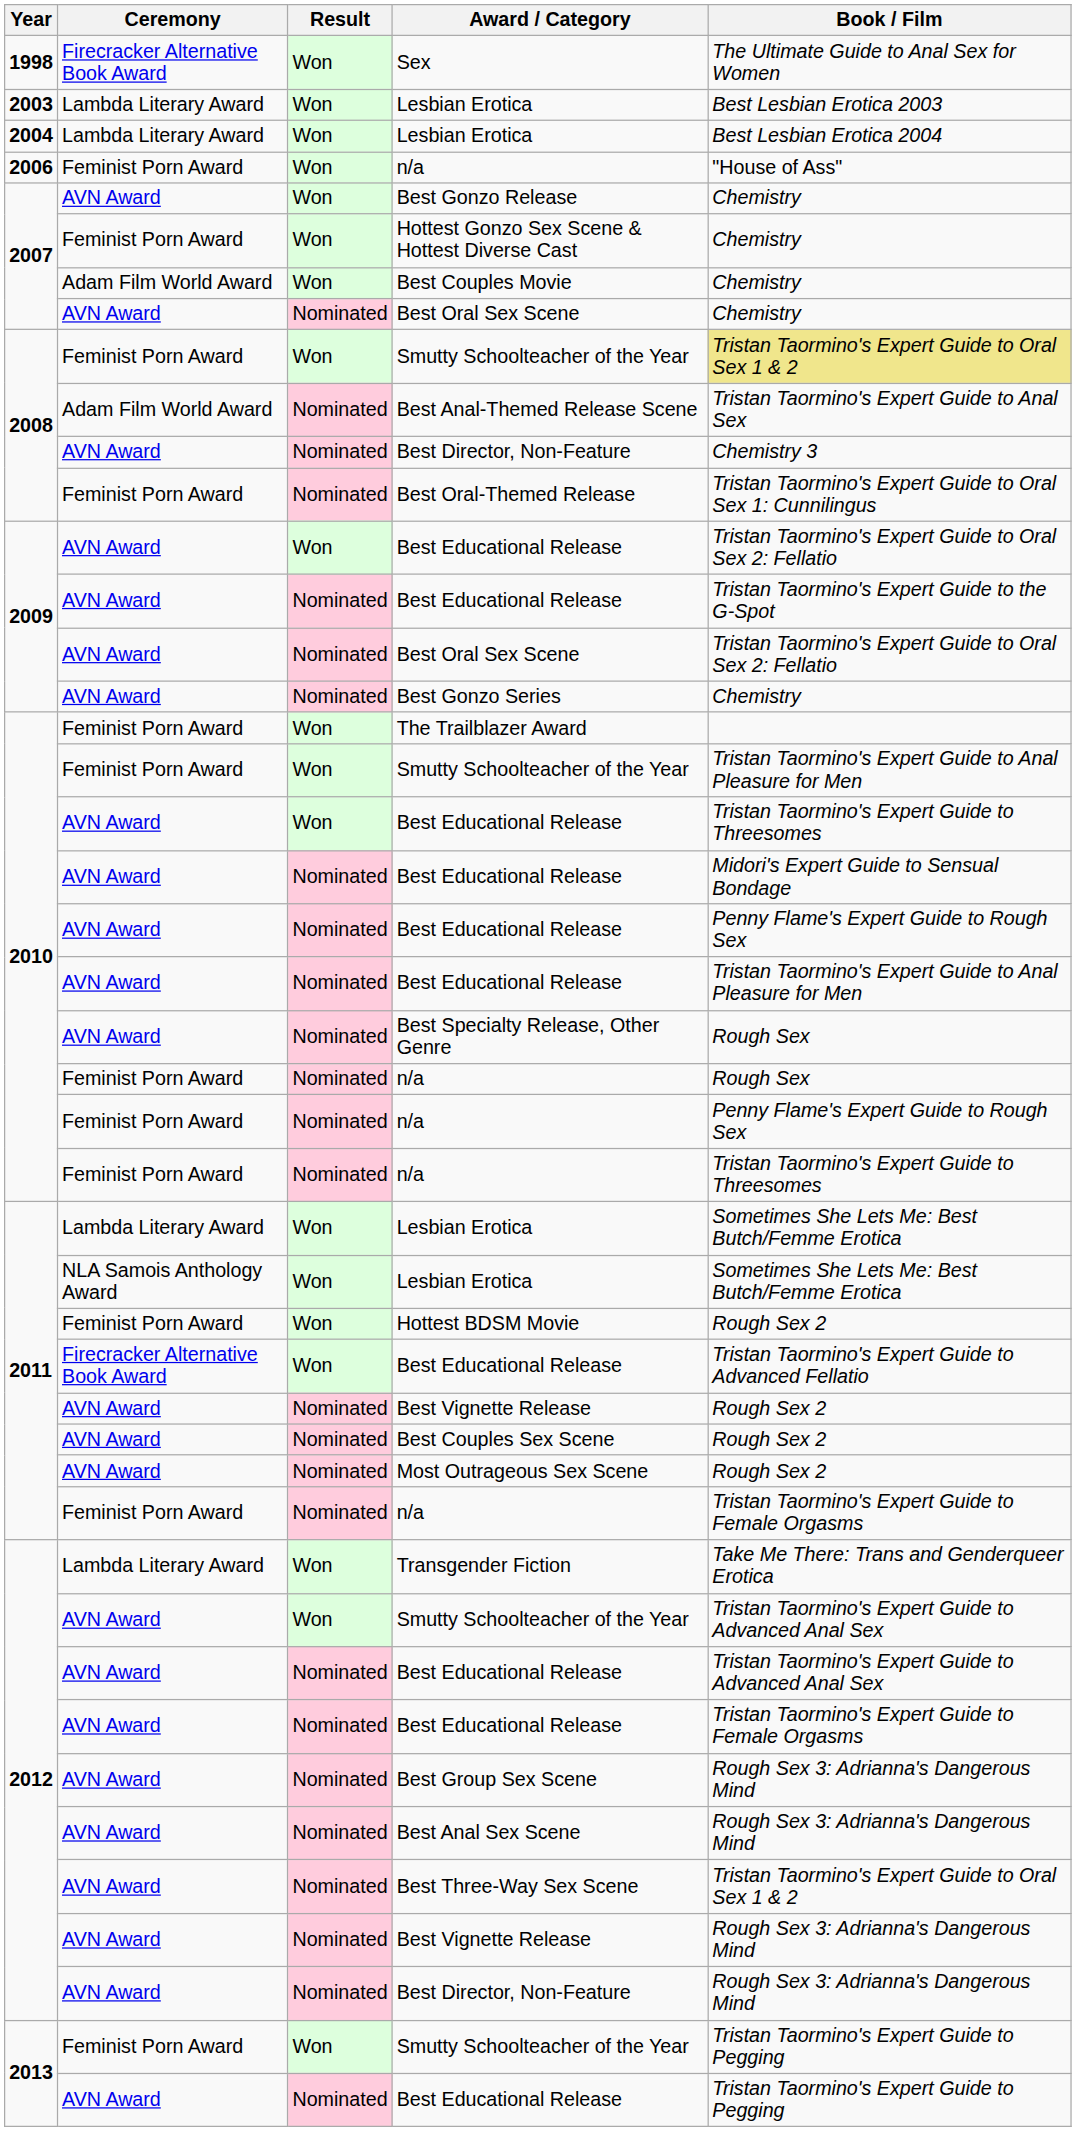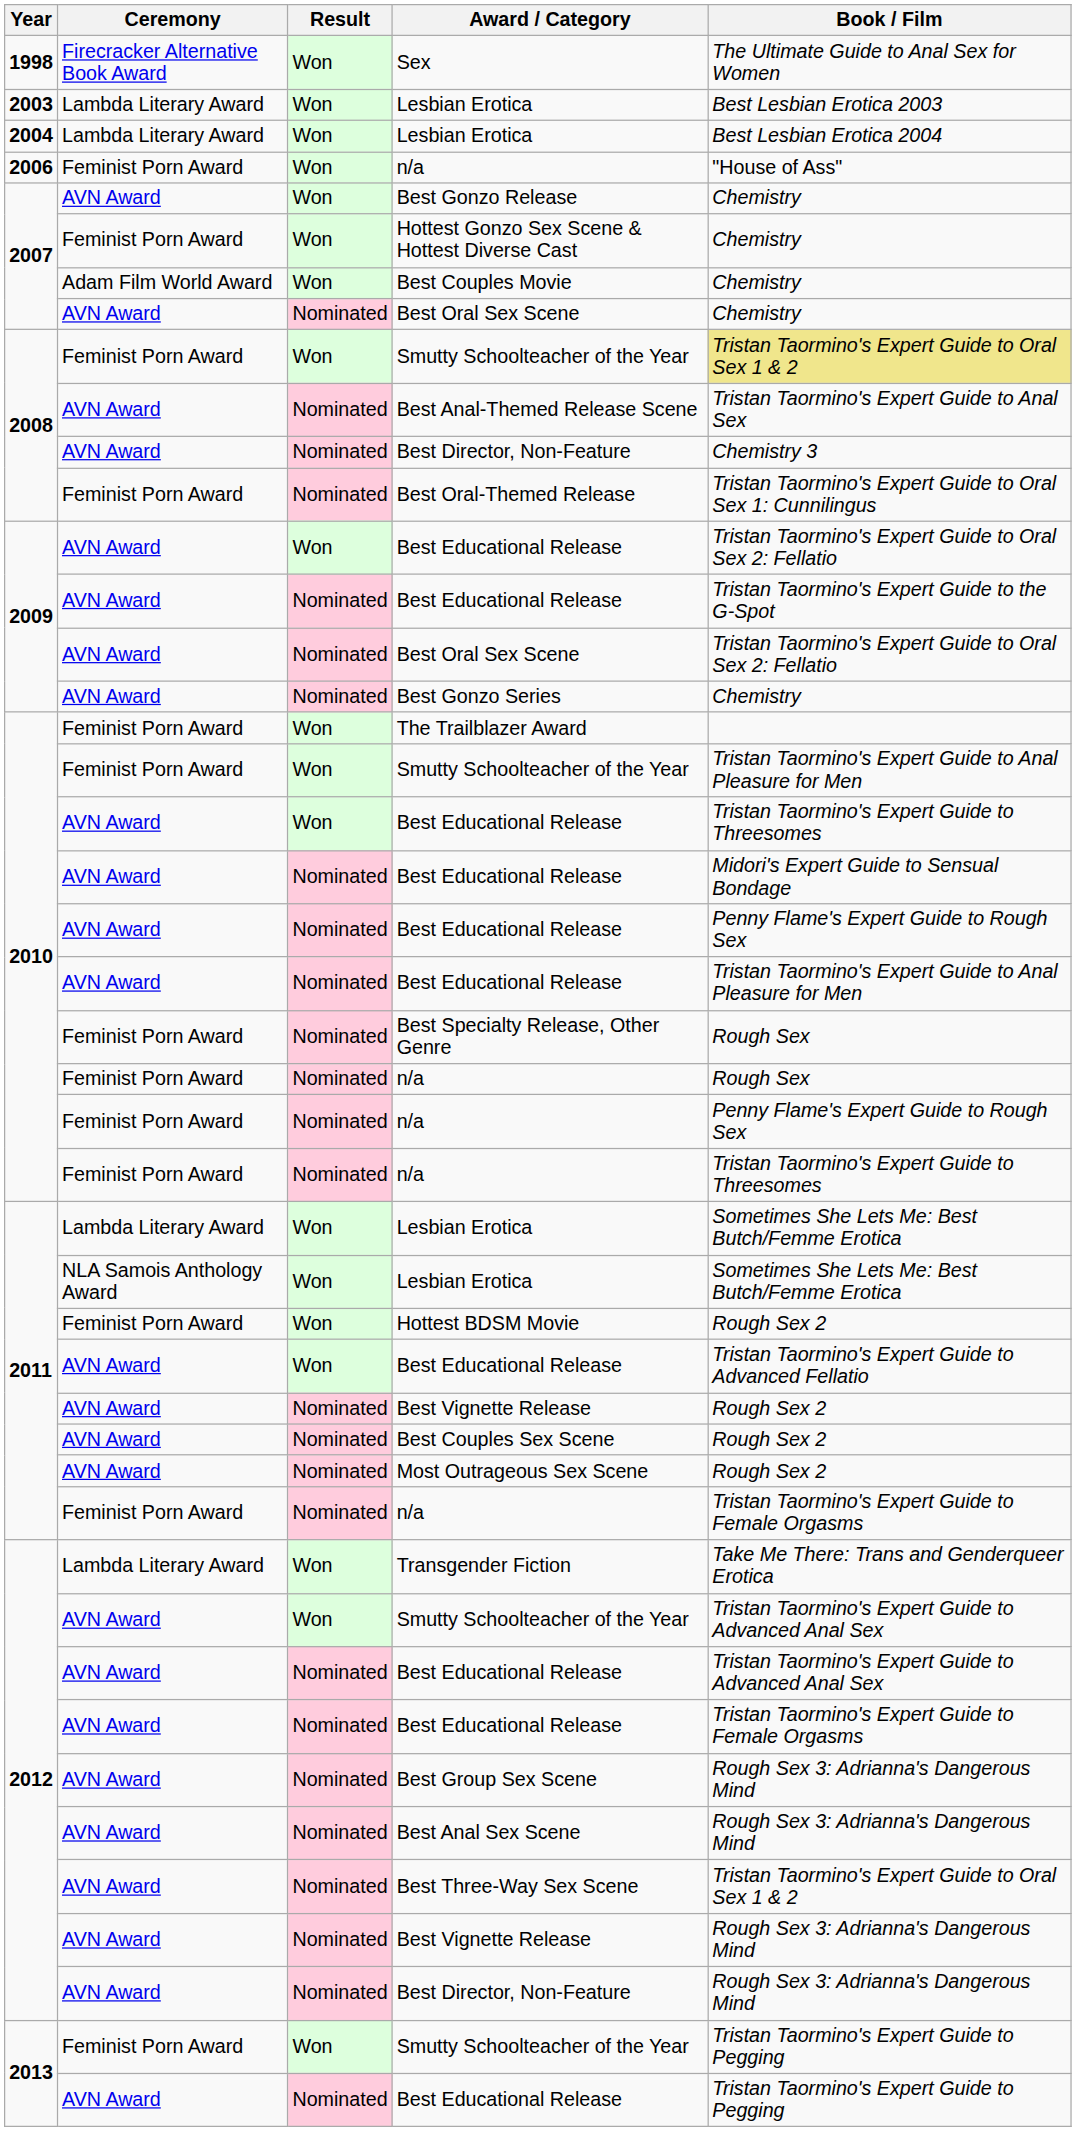 <table class="wikitable">
 <tr>
 <th>Year</th>
 <th>Ceremony</th>
 <th>Result</th>
 <th>Award / Category</th>
 <th>Book / Film</th>
 </tr>
 <tr>
 <td><strong>1998</strong></td>
 <td><a href='#'>Firecracker Alternative Book Award</a></td>
 <td style="background:#dfd;">Won</td>
 <td>Sex</td>
 <td><em>The Ultimate Guide to Anal Sex for Women</em></td>
 </tr>
 <tr>
 <td><strong>2003</strong></td>
 <td>Lambda Literary Award</td>
 <td style="background:#dfd;">Won</td>
 <td>Lesbian Erotica</td>
 <td><em>Best Lesbian Erotica 2003</em></td>
 </tr>
 <tr>
 <td><strong>2004</strong></td>
 <td>Lambda Literary Award</td>
 <td style="background:#dfd;">Won</td>
 <td>Lesbian Erotica</td>
 <td><em>Best Lesbian Erotica 2004</em></td>
 </tr>
 <tr>
 <td><strong>2006</strong></td>
 <td>Feminist Porn Award</td>
 <td style="background:#dfd;">Won</td>
 <td>n/a</td>
 <td>"House of Ass"</td>
 </tr>
 <tr>
 <td rowspan="4"><strong>2007</strong></td>
 <td><a href='#'>AVN Award</a></td>
 <td style="background:#dfd;">Won</td>
 <td>Best Gonzo Release</td>
 <td><em>Chemistry</em></td>
 </tr>
 <tr>
 <td>Feminist Porn Award</td>
 <td style="background:#dfd;">Won</td>
 <td>Hottest Gonzo Sex Scene & Hottest Diverse Cast</td>
 <td><em>Chemistry</em></td>
 </tr>
 <tr>
 <td>Adam Film World Award</td>
 <td style="background:#dfd;">Won</td>
 <td>Best Couples Movie</td>
 <td><em>Chemistry</em></td>
 </tr>
 <tr>
 <td><a href='#'>AVN Award</a></td>
 <td style="background:#fcd;">Nominated</td>
 <td>Best Oral Sex Scene</td>
 <td><em>Chemistry</em></td>
 </tr>
 <tr>
 <td rowspan="4"><strong>2008</strong></td>
 <td>Feminist Porn Award</td>
 <td style="background:#dfd;">Won</td>
 <td>Smutty Schoolteacher of the Year</td>
 <td style="background: khaki;"><em>Tristan Taormino's Expert Guide to Oral Sex 1 & 2</em></td>
 </tr>
 <tr>
-<td>Adam Film World Award</td>
+<td><a href='#'>AVN Award</a></td>
 <td style="background:#fcd;">Nominated</td>
 <td>Best Anal-Themed Release Scene</td>
 <td><em>Tristan Taormino's Expert Guide to Anal Sex</em></td>
 </tr>
 <tr>
 <td><a href='#'>AVN Award</a></td>
 <td style="background:#fcd;">Nominated</td>
 <td>Best Director, Non-Feature</td>
 <td><em>Chemistry 3</em></td>
 </tr>
 <tr>
 <td>Feminist Porn Award</td>
 <td style="background:#fcd;">Nominated</td>
 <td>Best Oral-Themed Release</td>
 <td><em>Tristan Taormino's Expert Guide to Oral Sex 1: Cunnilingus</em></td>
 </tr>
 <tr>
 <td rowspan="4"><strong>2009</strong></td>
 <td><a href='#'>AVN Award</a></td>
 <td style="background:#dfd;">Won</td>
 <td>Best Educational Release</td>
 <td><em>Tristan Taormino's Expert Guide to Oral Sex 2: Fellatio</em></td>
 </tr>
 <tr>
 <td><a href='#'>AVN Award</a></td>
 <td style="background:#fcd;">Nominated</td>
 <td>Best Educational Release</td>
 <td><em>Tristan Taormino's Expert Guide to the G-Spot</em></td>
 </tr>
 <tr>
 <td><a href='#'>AVN Award</a></td>
 <td style="background:#fcd;">Nominated</td>
 <td>Best Oral Sex Scene</td>
 <td><em>Tristan Taormino's Expert Guide to Oral Sex 2: Fellatio</em></td>
 </tr>
 <tr>
 <td><a href='#'>AVN Award</a></td>
 <td style="background:#fcd;">Nominated</td>
 <td>Best Gonzo Series</td>
 <td><em>Chemistry</em></td>
 </tr>
 <tr>
 <td rowspan="10"><strong>2010</strong></td>
 <td>Feminist Porn Award</td>
 <td style="background:#dfd;">Won</td>
 <td>The Trailblazer Award</td>
 <td></td>
 </tr>
 <tr>
 <td>Feminist Porn Award</td>
 <td style="background:#dfd;">Won</td>
 <td>Smutty Schoolteacher of the Year</td>
 <td><em>Tristan Taormino's Expert Guide to Anal Pleasure for Men</em></td>
 </tr>
 <tr>
 <td><a href='#'>AVN Award</a></td>
 <td style="background:#dfd;">Won</td>
 <td>Best Educational Release</td>
 <td><em>Tristan Taormino's Expert Guide to Threesomes</em></td>
 </tr>
 <tr>
 <td><a href='#'>AVN Award</a></td>
 <td style="background:#fcd;">Nominated</td>
 <td>Best Educational Release</td>
 <td><em>Midori's Expert Guide to Sensual Bondage</em></td>
 </tr>
 <tr>
 <td><a href='#'>AVN Award</a></td>
 <td style="background:#fcd;">Nominated</td>
 <td>Best Educational Release</td>
 <td><em>Penny Flame's Expert Guide to Rough Sex</em></td>
 </tr>
 <tr>
 <td><a href='#'>AVN Award</a></td>
 <td style="background:#fcd;">Nominated</td>
 <td>Best Educational Release</td>
 <td><em>Tristan Taormino's Expert Guide to Anal Pleasure for Men</em></td>
 </tr>
 <tr>
-<td><a href='#'>AVN Award</a></td>
+<td>Feminist Porn Award</td>
 <td style="background:#fcd;">Nominated</td>
 <td>Best Specialty Release, Other Genre</td>
 <td><em>Rough Sex</em></td>
 </tr>
 <tr>
 <td>Feminist Porn Award</td>
 <td style="background:#fcd;">Nominated</td>
 <td>n/a</td>
 <td><em>Rough Sex</em></td>
 </tr>
 <tr>
 <td>Feminist Porn Award</td>
 <td style="background:#fcd;">Nominated</td>
 <td>n/a</td>
 <td><em>Penny Flame's Expert Guide to Rough Sex</em></td>
 </tr>
 <tr>
 <td>Feminist Porn Award</td>
 <td style="background:#fcd;">Nominated</td>
 <td>n/a</td>
 <td><em>Tristan Taormino's Expert Guide to Threesomes</em></td>
 </tr>
 <tr>
 <td rowspan="8"><strong>2011</strong></td>
 <td>Lambda Literary Award</td>
 <td style="background:#dfd;">Won</td>
 <td>Lesbian Erotica</td>
 <td><em>Sometimes She Lets Me: Best Butch/Femme Erotica</em></td>
 </tr>
 <tr>
 <td>NLA Samois Anthology Award</td>
 <td style="background:#dfd;">Won</td>
 <td>Lesbian Erotica</td>
 <td><em>Sometimes She Lets Me: Best Butch/Femme Erotica</em></td>
 </tr>
 <tr>
 <td>Feminist Porn Award</td>
 <td style="background:#dfd;">Won</td>
 <td>Hottest BDSM Movie</td>
 <td><em>Rough Sex 2</em></td>
 </tr>
 <tr>
-<td><a href='#'>Firecracker Alternative Book Award</a></td>
+<td><a href='#'>AVN Award</a></td>
 <td style="background:#dfd;">Won</td>
 <td>Best Educational Release</td>
 <td><em>Tristan Taormino's Expert Guide to Advanced Fellatio</em></td>
 </tr>
 <tr>
 <td><a href='#'>AVN Award</a></td>
 <td style="background:#fcd;">Nominated</td>
 <td>Best Vignette Release</td>
 <td><em>Rough Sex 2</em></td>
 </tr>
 <tr>
 <td><a href='#'>AVN Award</a></td>
 <td style="background:#fcd;">Nominated</td>
 <td>Best Couples Sex Scene</td>
 <td><em>Rough Sex 2</em></td>
 </tr>
 <tr>
 <td><a href='#'>AVN Award</a></td>
 <td style="background:#fcd;">Nominated</td>
 <td>Most Outrageous Sex Scene</td>
 <td><em>Rough Sex 2</em></td>
 </tr>
 <tr>
 <td>Feminist Porn Award</td>
 <td style="background:#fcd;">Nominated</td>
 <td>n/a</td>
 <td><em>Tristan Taormino's Expert Guide to Female Orgasms</em></td>
 </tr>
 <tr>
 <td rowspan="9"><strong>2012</strong></td>
 <td>Lambda Literary Award</td>
 <td style="background:#dfd;">Won</td>
 <td>Transgender Fiction</td>
 <td><em>Take Me There: Trans and Genderqueer Erotica</em></td>
 </tr>
 <tr>
 <td><a href='#'>AVN Award</a></td>
 <td style="background:#dfd;">Won</td>
 <td>Smutty Schoolteacher of the Year</td>
 <td><em>Tristan Taormino's Expert Guide to Advanced Anal Sex</em></td>
 </tr>
 <tr>
 <td><a href='#'>AVN Award</a></td>
 <td style="background:#fcd;">Nominated</td>
 <td>Best Educational Release</td>
 <td><em>Tristan Taormino's Expert Guide to Advanced Anal Sex</em></td>
 </tr>
 <tr>
 <td><a href='#'>AVN Award</a></td>
 <td style="background:#fcd;">Nominated</td>
 <td>Best Educational Release</td>
 <td><em>Tristan Taormino's Expert Guide to Female Orgasms</em></td>
 </tr>
 <tr>
 <td><a href='#'>AVN Award</a></td>
 <td style="background:#fcd;">Nominated</td>
 <td>Best Group Sex Scene</td>
 <td><em>Rough Sex 3: Adrianna's Dangerous Mind</em></td>
 </tr>
 <tr>
 <td><a href='#'>AVN Award</a></td>
 <td style="background:#fcd;">Nominated</td>
 <td>Best Anal Sex Scene</td>
 <td><em>Rough Sex 3: Adrianna's Dangerous Mind</em></td>
 </tr>
 <tr>
 <td><a href='#'>AVN Award</a></td>
 <td style="background:#fcd;">Nominated</td>
 <td>Best Three-Way Sex Scene</td>
 <td><em>Tristan Taormino's Expert Guide to Oral Sex 1 & 2</em></td>
 </tr>
 <tr>
 <td><a href='#'>AVN Award</a></td>
 <td style="background:#fcd;">Nominated</td>
 <td>Best Vignette Release</td>
 <td><em>Rough Sex 3: Adrianna's Dangerous Mind</em></td>
 </tr>
 <tr>
 <td><a href='#'>AVN Award</a></td>
 <td style="background:#fcd;">Nominated</td>
 <td>Best Director, Non-Feature</td>
 <td><em>Rough Sex 3: Adrianna's Dangerous Mind</em></td>
 </tr>
 <tr>
 <td rowspan="2"><strong>2013</strong></td>
 <td>Feminist Porn Award</td>
 <td style="background:#dfd;">Won</td>
 <td>Smutty Schoolteacher of the Year</td>
 <td><em>Tristan Taormino's Expert Guide to Pegging</em></td>
 </tr>
 <tr>
 <td><a href='#'>AVN Award</a></td>
 <td style="background:#fcd;">Nominated</td>
 <td>Best Educational Release</td>
 <td><em>Tristan Taormino's Expert Guide to Pegging</em></td>
 </tr>
 </table>
